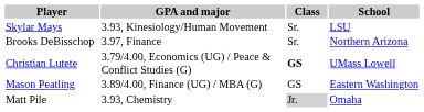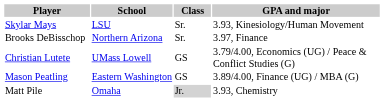 <table style="width:600px" "border:'1' 'solid' 'gray' ">
 <tr>
 <th style="background:#ccc; width:23%;">Player</th>
+<th style="background:#ccc; width:22%;">School</th>
+<th style="background:#ccc; width:10%;">Class</th>
 <th style="background:#ccc; width:45%;">GPA and major</th>
-<th style="background:#ccc; width:10%;">Class</th>
-<th style="background:#ccc; width:22%;">School</th>
 </tr>
 <tr>
 <td><a href='#'>Skylar Mays</a></td>
+<td><a href='#'>LSU</a></td>
+<td>Sr.</td>
 <td>3.93, Kinesiology/Human Movement</td>
-<td>Sr.</td>
-<td><a href='#'>LSU</a></td>
 </tr>
 <tr>
 <td>Brooks DeBisschop</td>
+<td><a href='#'>Northern Arizona</a></td>
+<td>Sr.</td>
 <td>3.97, Finance</td>
-<td>Sr.</td>
-<td><a href='#'>Northern Arizona</a></td>
 </tr>
 <tr>
 <td><a href='#'>Christian Lutete</a></td>
+<td><a href='#'>UMass Lowell</a></td>
+<td>GS</td>
 <td>3.79/4.00, Economics (UG) / Peace & Conflict Studies (G)</td>
-<td><strong>GS</strong></td>
-<td><a href='#'>UMass Lowell</a></td>
 </tr>
 <tr>
 <td><a href='#'>Mason Peatling</a></td>
+<td><a href='#'>Eastern Washington</a></td>
+<td>GS</td>
 <td>3.89/4.00, Finance (UG) / MBA (G)</td>
-<td>GS</td>
-<td><a href='#'>Eastern Washington</a></td>
 </tr>
 <tr>
 <td>Matt Pile</td>
+<td><a href='#'>Omaha</a></td>
+<td style="background: lightgrey;">Jr.</td>
 <td>3.93, Chemistry</td>
-<td style="background: lightgrey;">Jr.</td>
-<td><a href='#'>Omaha</a></td>
 </tr>
 </table>
